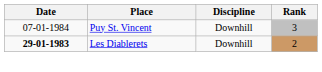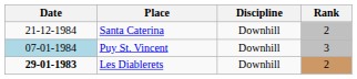 <table class="wikitable" width=40% style="font-size:100%; text-align:center;">
 <tr>
 <th>Date</th>
 <th>Place</th>
 <th>Discipline</th>
 <th>Rank</th>
 </tr>
 <tr>
-<td>07-01-1984</td>
+<td>21-12-1984</td>
+<td align=left> <a href='#'>Santa Caterina</a></td>
+<td>Downhill</td>
+<td bgcolor=silver>2</td>
+</tr>
+<tr>
+<td style="background: lightblue;">07-01-1984</td>
 <td align=left> <a href='#'>Puy St. Vincent</a></td>
 <td>Downhill</td>
 <td bgcolor=silver>3</td>
 </tr>
 <tr>
 <td><strong>29-01-1983</strong></td>
 <td align=left> <a href='#'>Les Diablerets</a></td>
 <td>Downhill</td>
 <td bgcolor=cc9966>2</td>
 </tr>
 </table>
